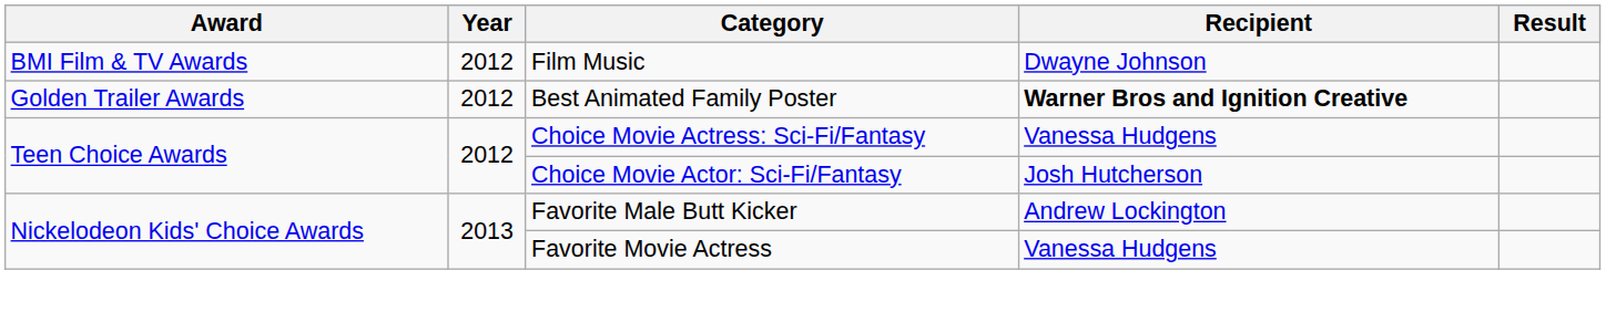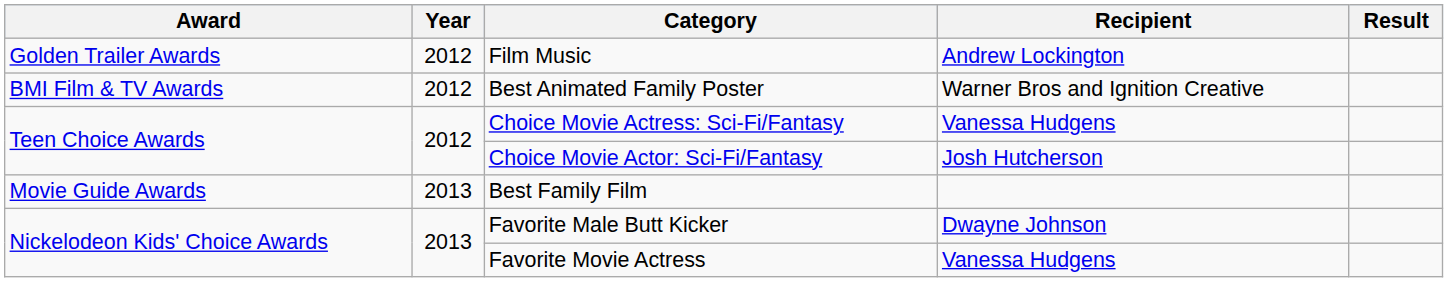 <table class="wikitable" width="85%">
 <tr style="background:#b0c4de; text-align:center;">
 <th>Award</th>
 <th>Year</th>
 <th>Category</th>
 <th>Recipient</th>
 <th>Result</th>
 </tr>
 <tr>
-<td rowspan="1"><a href='#'>BMI Film & TV Awards</a></td>
+<td rowspan="1"><a href='#'>Golden Trailer Awards</a></td>
 <td align="center" rowspan="1">2012</td>
 <td>Film Music</td>
-<td><a href='#'>Dwayne Johnson</a></td>
+<td><a href='#'>Andrew Lockington</a></td>
 <td></td>
 </tr>
 <tr>
-<td rowspan="1"><a href='#'>Golden Trailer Awards</a></td>
+<td rowspan="1"><a href='#'>BMI Film & TV Awards</a></td>
 <td align="center" rowspan="1">2012</td>
 <td>Best Animated Family Poster</td>
-<td><strong>Warner Bros and Ignition Creative</strong></td>
+<td>Warner Bros and Ignition Creative</td>
 <td></td>
 </tr>
 <tr>
 <td rowspan="2"><a href='#'>Teen Choice Awards</a></td>
 <td align="center" rowspan="2">2012</td>
 <td><a href='#'>Choice Movie Actress: Sci-Fi/Fantasy</a></td>
 <td><a href='#'>Vanessa Hudgens</a></td>
 <td></td>
 </tr>
 <tr>
 <td><a href='#'>Choice Movie Actor: Sci-Fi/Fantasy</a></td>
 <td><a href='#'>Josh Hutcherson</a></td>
 <td></td>
 </tr>
 <tr>
+<td rowspan="1"><a href='#'>Movie Guide Awards</a></td>
+<td align="center" rowspan="1">2013</td>
+<td>Best Family Film</td>
+<td></td>
+<td></td>
+</tr>
+<tr>
 <td rowspan="2"><a href='#'>Nickelodeon Kids' Choice Awards</a></td>
 <td align="center" rowspan="2">2013</td>
 <td>Favorite Male Butt Kicker</td>
-<td><a href='#'>Andrew Lockington</a></td>
+<td><a href='#'>Dwayne Johnson</a></td>
 <td></td>
 </tr>
 <tr>
 <td>Favorite Movie Actress</td>
 <td><a href='#'>Vanessa Hudgens</a></td>
 <td></td>
 </tr>
 </table>
